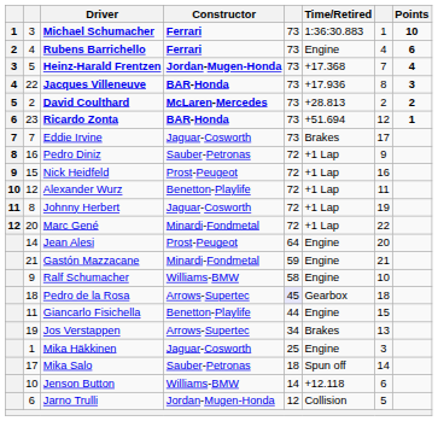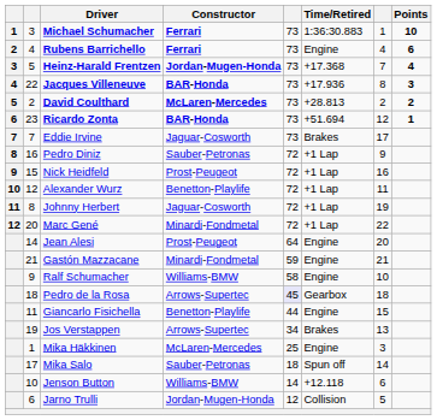 <table class="wikitable sortable" style="font-size: 85%;">
 <tr>
 <th scope="col"></th>
 <th scope="col"></th>
 <th scope="col">Driver</th>
 <th scope="col">Constructor</th>
 <th scope="col" class="unsortable"></th>
 <th scope="col" class="unsortable">Time/Retired</th>
 <th scope="col"></th>
 <th scope="col">Points</th>
 </tr>
 <tr>
 <th scope="row">1</th>
 <td align="center">3</td>
 <td data-sort-value="SCHM"> <strong><a href='#'>Michael Schumacher</a></strong></td>
 <td><strong><a href='#'>Ferrari</a></strong></td>
 <td align="center">73</td>
 <td>1:36:30.883</td>
 <td align="center">1</td>
 <td align="center"><strong>10</strong></td>
 </tr>
 <tr>
 <th scope="row">2</th>
 <td align="center">4</td>
 <td data-sort-value="BAR"> <strong><a href='#'>Rubens Barrichello</a></strong></td>
 <td><strong><a href='#'>Ferrari</a></strong></td>
 <td align="center">73</td>
 <td>Engine</td>
 <td align="center">4</td>
 <td align="center"><strong>6</strong></td>
 </tr>
 <tr>
 <th scope="row">3</th>
 <td align="center">5</td>
 <td data-sort-value="FRE"> <strong><a href='#'>Heinz-Harald Frentzen</a></strong></td>
 <td><strong><a href='#'>Jordan</a>-<a href='#'>Mugen-Honda</a></strong></td>
 <td align="center">73</td>
 <td>+17.368</td>
 <td align="center">7</td>
 <td align="center"><strong>4</strong></td>
 </tr>
 <tr>
 <th scope="row">4</th>
 <td align="center">22</td>
 <td data-sort-value="VIL"> <strong><a href='#'>Jacques Villeneuve</a></strong></td>
 <td><strong><a href='#'>BAR</a>-<a href='#'>Honda</a></strong></td>
 <td align="center">73</td>
 <td>+17.936</td>
 <td align="center">8</td>
 <td align="center"><strong>3</strong></td>
 </tr>
 <tr>
 <th scope="row">5</th>
 <td align="center">2</td>
 <td data-sort-value="COU"> <strong><a href='#'>David Coulthard</a></strong></td>
 <td><strong><a href='#'>McLaren</a>-<a href='#'>Mercedes</a></strong></td>
 <td align="center">73</td>
 <td>+28.813</td>
 <td align="center">2</td>
 <td align="center"><strong>2</strong></td>
 </tr>
 <tr>
 <th scope="row">6</th>
 <td align="center">23</td>
 <td data-sort-value="ZON"> <strong><a href='#'>Ricardo Zonta</a></strong></td>
 <td><strong><a href='#'>BAR</a>-<a href='#'>Honda</a></strong></td>
 <td align="center">73</td>
 <td>+51.694</td>
 <td align="center">12</td>
 <td align="center"><strong>1</strong></td>
 </tr>
 <tr>
 <th scope="row">7</th>
 <td align="center">7</td>
 <td data-sort-value="IRV"> <a href='#'>Eddie Irvine</a></td>
 <td><a href='#'>Jaguar</a>-<a href='#'>Cosworth</a></td>
 <td align="center">73</td>
 <td>Brakes</td>
 <td align="center">17</td>
 <td> </td>
 </tr>
 <tr>
 <th scope="row">8</th>
 <td align="center">16</td>
 <td data-sort-value="DIN"> <a href='#'>Pedro Diniz</a></td>
 <td><a href='#'>Sauber</a>-<a href='#'>Petronas</a></td>
 <td align="center">72</td>
 <td>+1 Lap</td>
 <td align="center">9</td>
 <td> </td>
 </tr>
 <tr>
 <th scope="row">9</th>
 <td align="center">15</td>
 <td data-sort-value="HEI"> <a href='#'>Nick Heidfeld</a></td>
 <td><a href='#'>Prost</a>-<a href='#'>Peugeot</a></td>
 <td align="center">72</td>
 <td>+1 Lap</td>
 <td align="center">16</td>
 <td> </td>
 </tr>
 <tr>
 <th scope="row">10</th>
 <td align="center">12</td>
 <td data-sort-value="WUR"> <a href='#'>Alexander Wurz</a></td>
 <td><a href='#'>Benetton</a>-<a href='#'>Playlife</a></td>
 <td align="center">72</td>
 <td>+1 Lap</td>
 <td align="center">11</td>
 <td> </td>
 </tr>
 <tr>
 <th scope="row">11</th>
 <td align="center">8</td>
 <td data-sort-value="HER"> <a href='#'>Johnny Herbert</a></td>
 <td><a href='#'>Jaguar</a>-<a href='#'>Cosworth</a></td>
 <td align="center">72</td>
 <td>+1 Lap</td>
 <td align="center">19</td>
 <td> </td>
 </tr>
 <tr>
 <th scope="row">12</th>
 <td align="center">20</td>
 <td data-sort-value="GEN"> <a href='#'>Marc Gené</a></td>
 <td><a href='#'>Minardi</a>-<a href='#'>Fondmetal</a></td>
 <td align="center">72</td>
 <td>+1 Lap</td>
 <td align="center">22</td>
 <td> </td>
 </tr>
 <tr>
 <th scope="row" data-sort-value="13"></th>
 <td align="center">14</td>
 <td data-sort-value="ALE"> <a href='#'>Jean Alesi</a></td>
 <td><a href='#'>Prost</a>-<a href='#'>Peugeot</a></td>
 <td align="center">64</td>
 <td>Engine</td>
 <td align="center">20</td>
 <td> </td>
 </tr>
 <tr>
 <th scope="row" data-sort-value="14"></th>
 <td align="center">21</td>
 <td data-sort-value="MAZ"> <a href='#'>Gastón Mazzacane</a></td>
 <td><a href='#'>Minardi</a>-<a href='#'>Fondmetal</a></td>
 <td align="center">59</td>
 <td>Engine</td>
 <td align="center">21</td>
 <td> </td>
 </tr>
 <tr>
 <th scope="row" data-sort-value="15"></th>
 <td align="center">9</td>
 <td data-sort-value="SCHR"> <a href='#'>Ralf Schumacher</a></td>
 <td><a href='#'>Williams</a>-<a href='#'>BMW</a></td>
 <td align="center">58</td>
 <td>Engine</td>
 <td align="center">10</td>
 <td> </td>
 </tr>
 <tr>
 <th scope="row" data-sort-value="16"></th>
 <td align="center">18</td>
 <td data-sort-value="DEL"> <a href='#'>Pedro de la Rosa</a></td>
 <td><a href='#'>Arrows</a>-<a href='#'>Supertec</a></td>
 <td align="center" style="background: lavender;">45</td>
 <td>Gearbox</td>
 <td align="center">18</td>
 <td> </td>
 </tr>
 <tr>
 <th scope="row" data-sort-value="17"></th>
 <td align="center">11</td>
 <td data-sort-value="FIS"> <a href='#'>Giancarlo Fisichella</a></td>
 <td><a href='#'>Benetton</a>-<a href='#'>Playlife</a></td>
 <td align="center">44</td>
 <td>Engine</td>
 <td align="center">15</td>
 <td> </td>
 </tr>
 <tr>
 <th scope="row" data-sort-value="18"></th>
 <td align="center">19</td>
 <td data-sort-value="VER"> <a href='#'>Jos Verstappen</a></td>
 <td><a href='#'>Arrows</a>-<a href='#'>Supertec</a></td>
 <td align="center">34</td>
 <td>Brakes</td>
 <td align="center">13</td>
 <td> </td>
 </tr>
 <tr>
 <th scope="row" data-sort-value="19"></th>
 <td align="center">1</td>
 <td data-sort-value="HAK"> <a href='#'>Mika Häkkinen</a></td>
-<td><a href='#'>Jaguar</a>-<a href='#'>Cosworth</a></td>
+<td><a href='#'>McLaren</a>-<a href='#'>Mercedes</a></td>
 <td align="center">25</td>
 <td>Engine</td>
 <td align="center">3</td>
 <td> </td>
 </tr>
 <tr>
 <th scope="row" data-sort-value="20"></th>
 <td align="center">17</td>
 <td data-sort-value="SAL"> <a href='#'>Mika Salo</a></td>
 <td><a href='#'>Sauber</a>-<a href='#'>Petronas</a></td>
 <td align="center">18</td>
 <td>Spun off</td>
 <td align="center">14</td>
 <td> </td>
 </tr>
 <tr>
 <th scope="row" data-sort-value="21"></th>
 <td align="center">10</td>
 <td data-sort-value="BUT"> <a href='#'>Jenson Button</a></td>
 <td><a href='#'>Williams</a>-<a href='#'>BMW</a></td>
 <td align="center">14</td>
 <td>+12.118</td>
 <td align="center">6</td>
 <td> </td>
 </tr>
 <tr>
 <th scope="row" data-sort-value="22"></th>
 <td align="center">6</td>
 <td data-sort-value="TRU"> <a href='#'>Jarno Trulli</a></td>
 <td><a href='#'>Jordan</a>-<a href='#'>Mugen-Honda</a></td>
 <td align="center">12</td>
 <td>Collision</td>
 <td align="center">5</td>
 <td> </td>
 </tr>
 <tr class="sortbottom">
 <th colspan="8"></th>
 </tr>
 </table>
